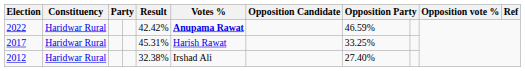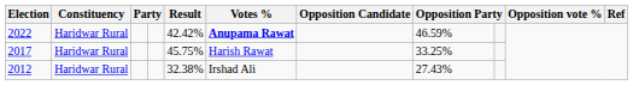 <table class="wikitable sortable">
 <tr>
 <th>Election</th>
 <th>Constituency</th>
 <th colspan="2">Party</th>
 <th>Result</th>
 <th>Votes %</th>
 <th>Opposition Candidate</th>
 <th colspan="2">Opposition Party</th>
 <th>Opposition vote %</th>
 <th>Ref</th>
 </tr>
 <tr>
 <td><a href='#'>2022</a></td>
 <td><a href='#'>Haridwar Rural</a></td>
 <td></td>
 <td></td>
 <td>42.42%</td>
 <td><strong><a href='#'>Anupama Rawat</a></strong></td>
 <td></td>
 <td>46.59%</td>
 <td></td>
 </tr>
 <tr>
 <td><a href='#'>2017</a></td>
 <td><a href='#'>Haridwar Rural</a></td>
 <td></td>
 <td></td>
-<td>45.31%</td>
+<td>45.75%</td>
 <td><a href='#'>Harish Rawat</a></td>
 <td></td>
 <td>33.25%</td>
 <td></td>
 </tr>
 <tr>
 <td><a href='#'>2012</a></td>
 <td><a href='#'>Haridwar Rural</a></td>
 <td></td>
 <td></td>
 <td>32.38%</td>
 <td>Irshad Ali</td>
 <td></td>
-<td>27.40%</td>
+<td>27.43%</td>
 <td></td>
 </tr>
 </table>
